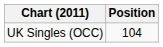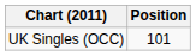 <table class="wikitable">
 <tr>
 <th>Chart (2011)</th>
 <th>Position</th>
 </tr>
 <tr>
 <td>UK Singles (OCC)</td>
-<td align="center">104</td>
+<td align="center">101</td>
 </tr>
 </table>
